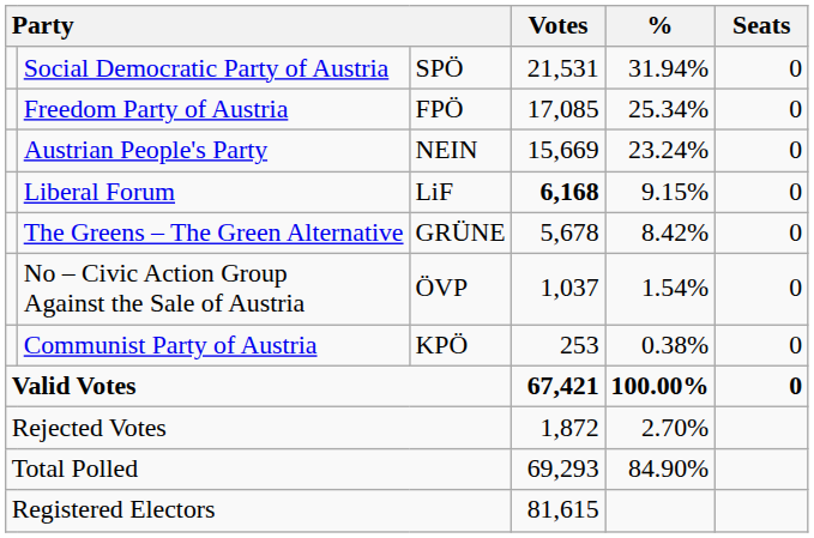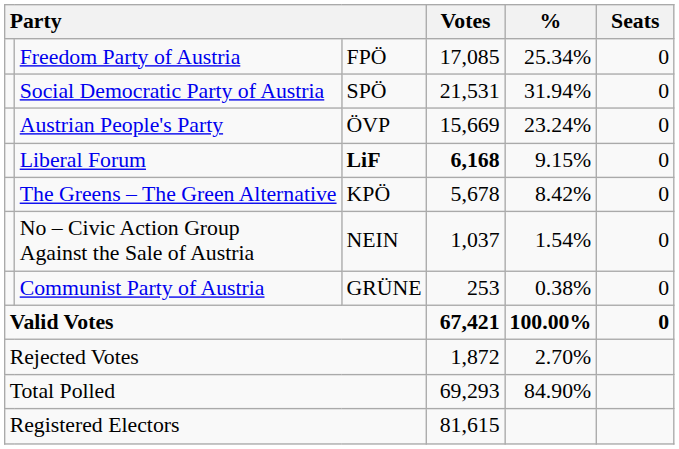 <table class="wikitable" border="1" style="text-align:right;">
 <tr>
 <th style="text-align:left;" colspan=3>Party</th>
 <th align=center width="50">Votes</th>
 <th align=center width="50">%</th>
 <th align=center width="50">Seats</th>
+</tr>
+<tr>
+<td></td>
+<td align=left><a href='#'>Freedom Party of Austria</a></td>
+<td align=left>FPÖ</td>
+<td>17,085</td>
+<td>25.34%</td>
+<td>0</td>
 </tr>
 <tr>
 <td></td>
 <td align=left><a href='#'>Social Democratic Party of Austria</a></td>
 <td align=left>SPÖ</td>
 <td>21,531</td>
 <td>31.94%</td>
 <td>0</td>
 </tr>
 <tr>
 <td></td>
-<td align=left><a href='#'>Freedom Party of Austria</a></td>
-<td align=left>FPÖ</td>
-<td>17,085</td>
-<td>25.34%</td>
-<td>0</td>
-</tr>
-<tr>
-<td></td>
 <td align=left><a href='#'>Austrian People's Party</a></td>
-<td align=left>NEIN</td>
+<td align=left>ÖVP</td>
 <td>15,669</td>
 <td>23.24%</td>
 <td>0</td>
 </tr>
 <tr>
 <td></td>
 <td align=left><a href='#'>Liberal Forum</a></td>
-<td align=left>LiF</td>
+<td align=left><strong>LiF</strong></td>
 <td><strong>6,168</strong></td>
 <td>9.15%</td>
 <td>0</td>
 </tr>
 <tr>
 <td></td>
 <td align=left style="white-space: nowrap;"><a href='#'>The Greens – The Green Alternative</a></td>
-<td align=left>GRÜNE</td>
+<td align=left>KPÖ</td>
 <td>5,678</td>
 <td>8.42%</td>
 <td>0</td>
 </tr>
 <tr>
 <td></td>
 <td align=left>No – Civic Action Group<br>Against the Sale of Austria</td>
-<td align=left>ÖVP</td>
+<td align=left>NEIN</td>
 <td>1,037</td>
 <td>1.54%</td>
 <td>0</td>
 </tr>
 <tr>
 <td></td>
 <td align=left><a href='#'>Communist Party of Austria</a></td>
-<td align=left>KPÖ</td>
+<td align=left>GRÜNE</td>
 <td>253</td>
 <td>0.38%</td>
 <td>0</td>
 </tr>
 <tr style="font-weight:bold">
 <td align=left colspan=3>Valid Votes</td>
 <td>67,421</td>
 <td>100.00%</td>
 <td>0</td>
 </tr>
 <tr>
 <td align=left colspan=3>Rejected Votes</td>
 <td>1,872</td>
 <td>2.70%</td>
 <td></td>
 </tr>
 <tr>
 <td align=left colspan=3>Total Polled</td>
 <td>69,293</td>
 <td>84.90%</td>
 <td></td>
 </tr>
 <tr>
 <td align=left colspan=3>Registered Electors</td>
 <td>81,615</td>
 <td></td>
 <td></td>
 </tr>
 </table>
